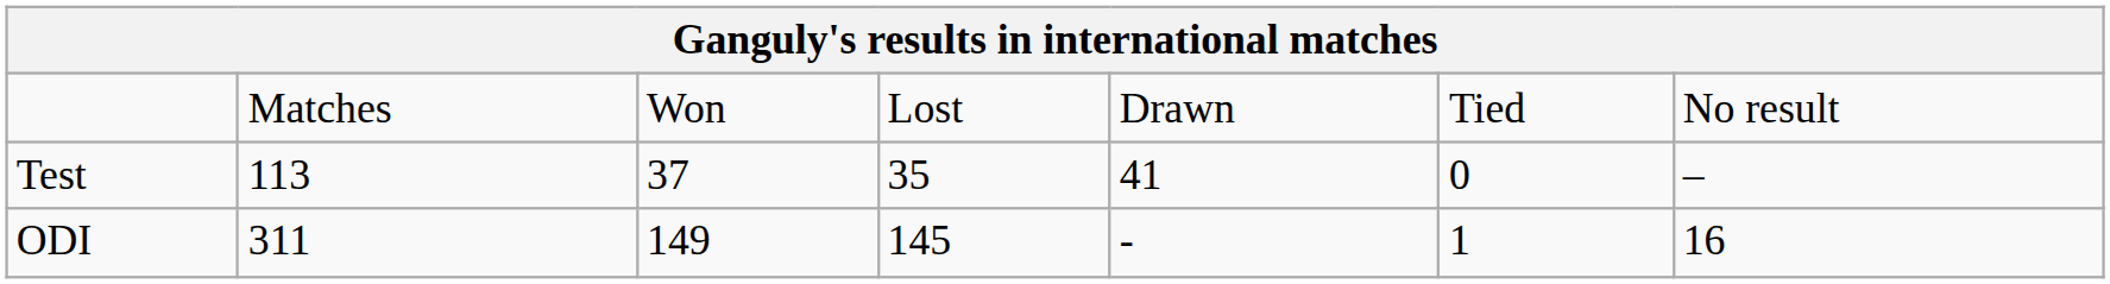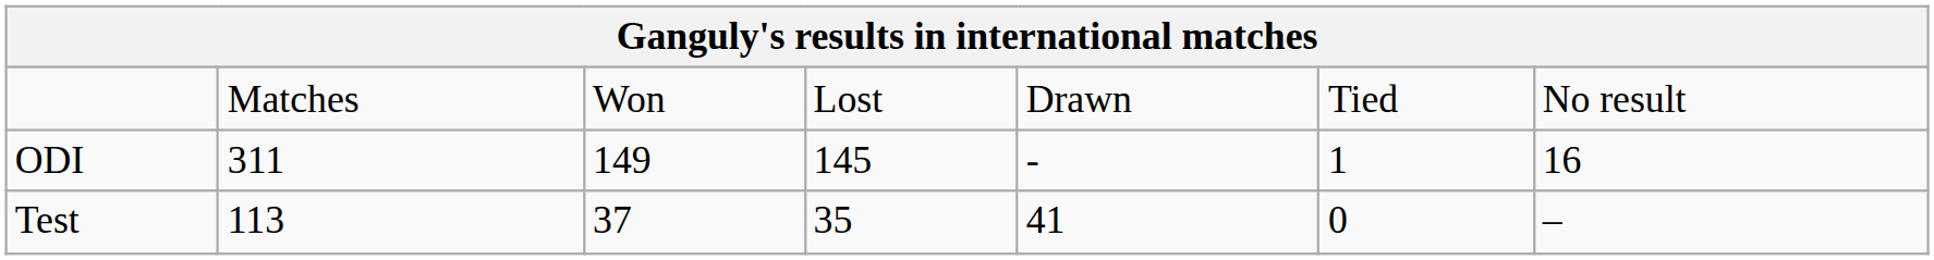 <table class="wikitable" style="float:right; margin-left:1em; width:50%;">
 <tr>
 <th colspan="7"><strong>Ganguly's results in international matches</strong></th>
 </tr>
 <tr>
 <td> </td>
 <td>Matches</td>
 <td>Won</td>
 <td>Lost</td>
 <td>Drawn</td>
 <td>Tied</td>
 <td>No result</td>
 </tr>
 <tr>
+<td>ODI</td>
+<td>311</td>
+<td>149</td>
+<td>145</td>
+<td>-</td>
+<td>1</td>
+<td>16</td>
+</tr>
+<tr>
 <td>Test</td>
 <td>113</td>
 <td>37</td>
 <td>35</td>
 <td>41</td>
 <td>0</td>
 <td>–</td>
 </tr>
-<tr>
-<td>ODI</td>
-<td>311</td>
-<td>149</td>
-<td>145</td>
-<td>-</td>
-<td>1</td>
-<td>16</td>
-</tr>
 </table>
